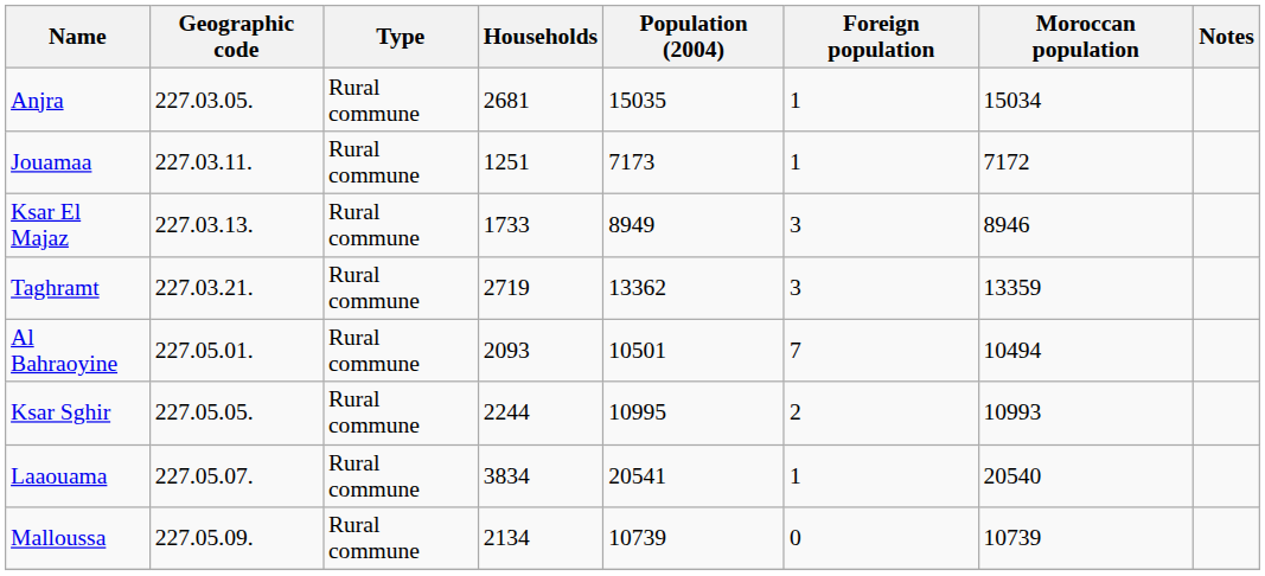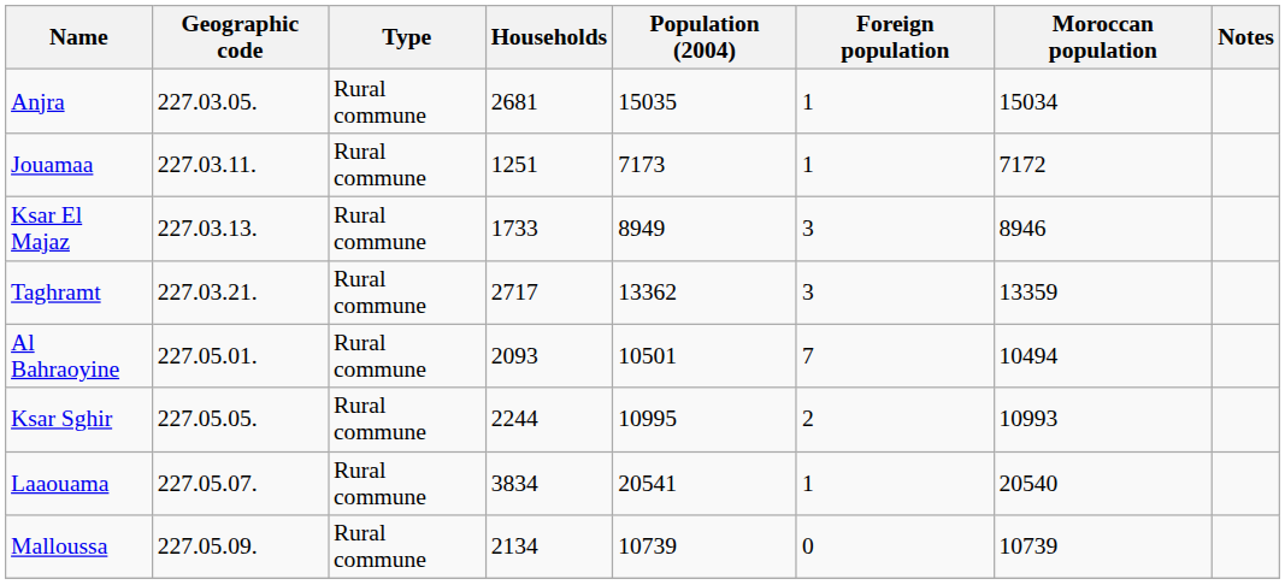 <table class="wikitable sortable">
 <tr>
 <th>Name</th>
 <th>Geographic code</th>
 <th>Type</th>
 <th>Households</th>
 <th>Population (2004)</th>
 <th>Foreign population</th>
 <th>Moroccan population</th>
 <th>Notes</th>
 </tr>
 <tr>
 <td><a href='#'>Anjra</a></td>
 <td>227.03.05.</td>
 <td>Rural commune</td>
 <td>2681</td>
 <td>15035</td>
 <td>1</td>
 <td>15034</td>
 <td></td>
 </tr>
 <tr>
 <td><a href='#'>Jouamaa</a></td>
 <td>227.03.11.</td>
 <td>Rural commune</td>
 <td>1251</td>
 <td>7173</td>
 <td>1</td>
 <td>7172</td>
 <td></td>
 </tr>
 <tr>
 <td><a href='#'>Ksar El Majaz</a></td>
 <td>227.03.13.</td>
 <td>Rural commune</td>
 <td>1733</td>
 <td>8949</td>
 <td>3</td>
 <td>8946</td>
 <td></td>
 </tr>
 <tr>
 <td><a href='#'>Taghramt</a></td>
 <td>227.03.21.</td>
 <td>Rural commune</td>
-<td>2719</td>
+<td>2717</td>
 <td>13362</td>
 <td>3</td>
 <td>13359</td>
 <td></td>
 </tr>
 <tr>
 <td><a href='#'>Al Bahraoyine</a></td>
 <td>227.05.01.</td>
 <td>Rural commune</td>
 <td>2093</td>
 <td>10501</td>
 <td>7</td>
 <td>10494</td>
 <td></td>
 </tr>
 <tr>
 <td><a href='#'>Ksar Sghir</a></td>
 <td>227.05.05.</td>
 <td>Rural commune</td>
 <td>2244</td>
 <td>10995</td>
 <td>2</td>
 <td>10993</td>
 <td></td>
 </tr>
 <tr>
 <td><a href='#'>Laaouama</a></td>
 <td>227.05.07.</td>
 <td>Rural commune</td>
 <td>3834</td>
 <td>20541</td>
 <td>1</td>
 <td>20540</td>
 <td></td>
 </tr>
 <tr>
 <td><a href='#'>Malloussa</a></td>
 <td>227.05.09.</td>
 <td>Rural commune</td>
 <td>2134</td>
 <td>10739</td>
 <td>0</td>
 <td>10739</td>
 <td></td>
 </tr>
 <tr>
 </tr>
 </table>
